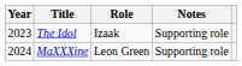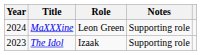 <table class="wikitable">
 <tr>
 <th>Year</th>
 <th>Title</th>
 <th>Role</th>
 <th>Notes</th>
 <th></th>
 </tr>
 <tr>
+<td>2024</td>
+<td><em><a href='#'>MaXXXine</a></em></td>
+<td>Leon Green</td>
+<td>Supporting role</td>
+<td></td>
+</tr>
+<tr>
 <td>2023</td>
 <td><em><a href='#'>The Idol</a></em></td>
 <td>Izaak</td>
 <td>Supporting role</td>
 <td></td>
 </tr>
-<tr>
-<td>2024</td>
-<td><em><a href='#'>MaXXXine</a></em></td>
-<td>Leon Green</td>
-<td>Supporting role</td>
-<td></td>
-</tr>
 </table>
